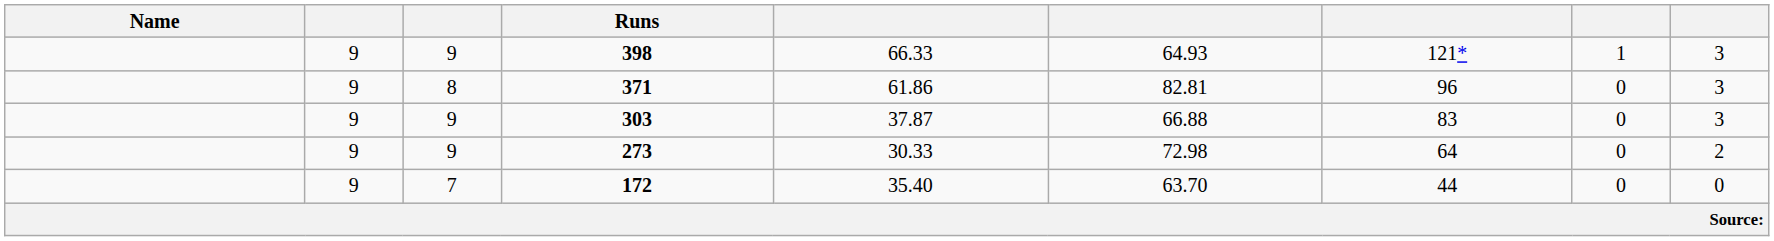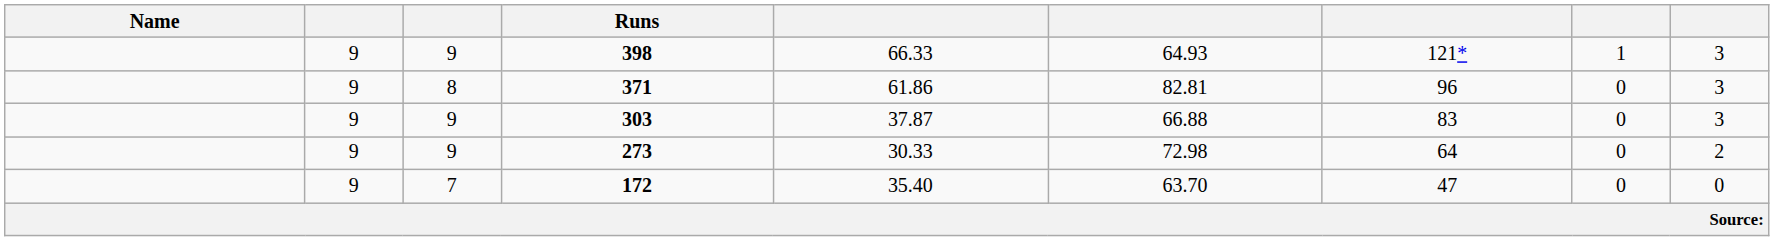 <table class="wikitable sortable"  style="font-size:85%; width:95%;">
 <tr style="text-align:center;">
 <th style="color: black;">Name</th>
 <th style="color: black;"></th>
 <th style="color: black;"></th>
 <th style="color: black;">Runs</th>
 <th style="color: black;"></th>
 <th style="color: black;"></th>
 <th style="color: black;"></th>
 <th style="color: black;"></th>
 <th style="color: black;"></th>
 </tr>
 <tr style="text-align:center;">
 <td></td>
 <td>9</td>
 <td>9</td>
 <td><strong>398</strong></td>
 <td>66.33</td>
 <td>64.93</td>
 <td>121<a href='#'>*</a></td>
 <td>1</td>
 <td>3</td>
 </tr>
 <tr style="text-align:center;">
 <td></td>
 <td>9</td>
 <td>8</td>
 <td><strong>371</strong></td>
 <td>61.86</td>
 <td>82.81</td>
 <td>96</td>
 <td>0</td>
 <td>3</td>
 </tr>
 <tr style="text-align:center;">
 <td></td>
 <td>9</td>
 <td>9</td>
 <td><strong>303</strong></td>
 <td>37.87</td>
 <td>66.88</td>
 <td>83</td>
 <td>0</td>
 <td>3</td>
 </tr>
 <tr style="text-align:center;">
 <td></td>
 <td>9</td>
 <td>9</td>
 <td><strong>273</strong></td>
 <td>30.33</td>
 <td>72.98</td>
 <td>64</td>
 <td>0</td>
 <td>2</td>
 </tr>
 <tr style="text-align:center;">
 <td></td>
 <td>9</td>
 <td>7</td>
 <td><strong>172</strong></td>
 <td>35.40</td>
 <td>63.70</td>
-<td>44</td>
+<td>47</td>
 <td>0</td>
 <td>0</td>
 </tr>
 <tr>
 <th colspan="10" style="text-align:right;"><small><strong>Source:</strong> </small></th>
 </tr>
 </table>
